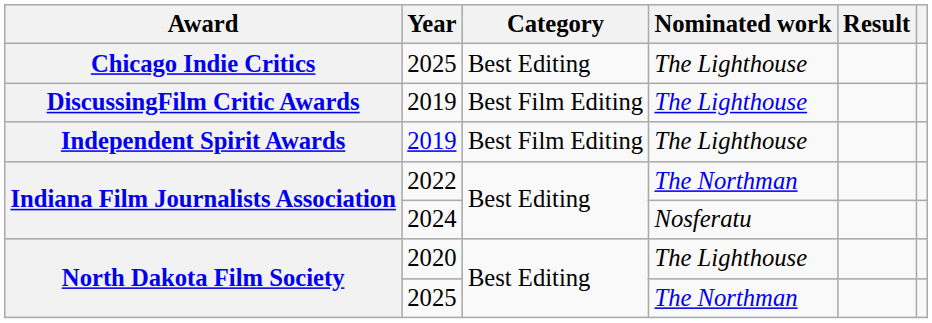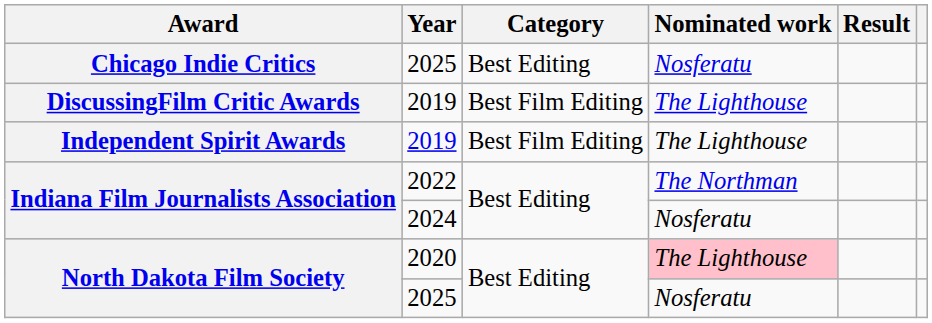 <table class="wikitable plainrowheaders sortable">
 <tr>
 <th>Award</th>
 <th>Year</th>
 <th>Category</th>
 <th>Nominated work</th>
 <th>Result</th>
 <th class="unsortable"></th>
 </tr>
 <tr>
 <th scope="row"><a href='#'>Chicago Indie Critics</a></th>
 <td>2025</td>
 <td>Best Editing</td>
-<td><em>The Lighthouse</em></td>
+<td><em><a href='#'>Nosferatu</a></em></td>
 <td></td>
 <td></td>
 </tr>
 <tr>
 <th scope="row"><a href='#'>DiscussingFilm Critic Awards</a></th>
 <td>2019</td>
 <td>Best Film Editing</td>
 <td><em><a href='#'>The Lighthouse</a></em></td>
 <td></td>
 <td></td>
 </tr>
 <tr>
 <th scope="row"><a href='#'>Independent Spirit Awards</a></th>
 <td><a href='#'>2019</a></td>
 <td>Best Film Editing</td>
 <td><em>The Lighthouse</em></td>
 <td></td>
 <td></td>
 </tr>
 <tr>
 <th rowspan="2" scope="row"><a href='#'>Indiana Film Journalists Association</a></th>
 <td>2022</td>
 <td rowspan="2">Best Editing</td>
 <td><em><a href='#'>The Northman</a></em></td>
 <td></td>
 <td></td>
 </tr>
 <tr>
 <td>2024</td>
 <td><em>Nosferatu</em></td>
 <td></td>
 <td></td>
 </tr>
 <tr>
 <th rowspan="2" scope="row"><a href='#'>North Dakota Film Society</a></th>
 <td>2020</td>
 <td rowspan="2">Best Editing</td>
-<td><em>The Lighthouse</em></td>
+<td style="background: pink;"><em>The Lighthouse</em></td>
 <td></td>
 <td></td>
 </tr>
 <tr>
 <td>2025</td>
-<td><em><a href='#'>The Northman</a></em></td>
+<td><em>Nosferatu</em></td>
 <td></td>
 <td></td>
 </tr>
 </table>
